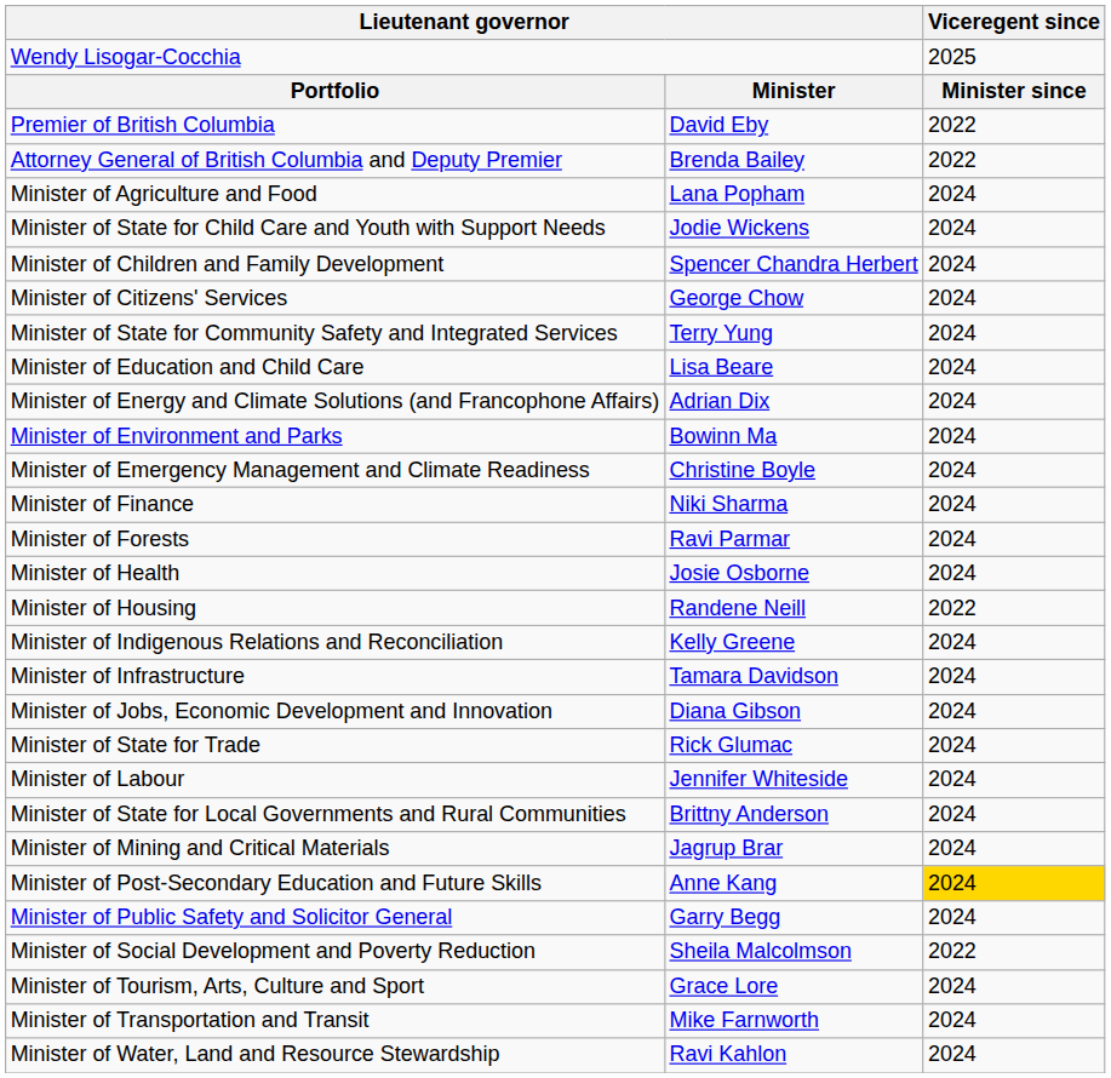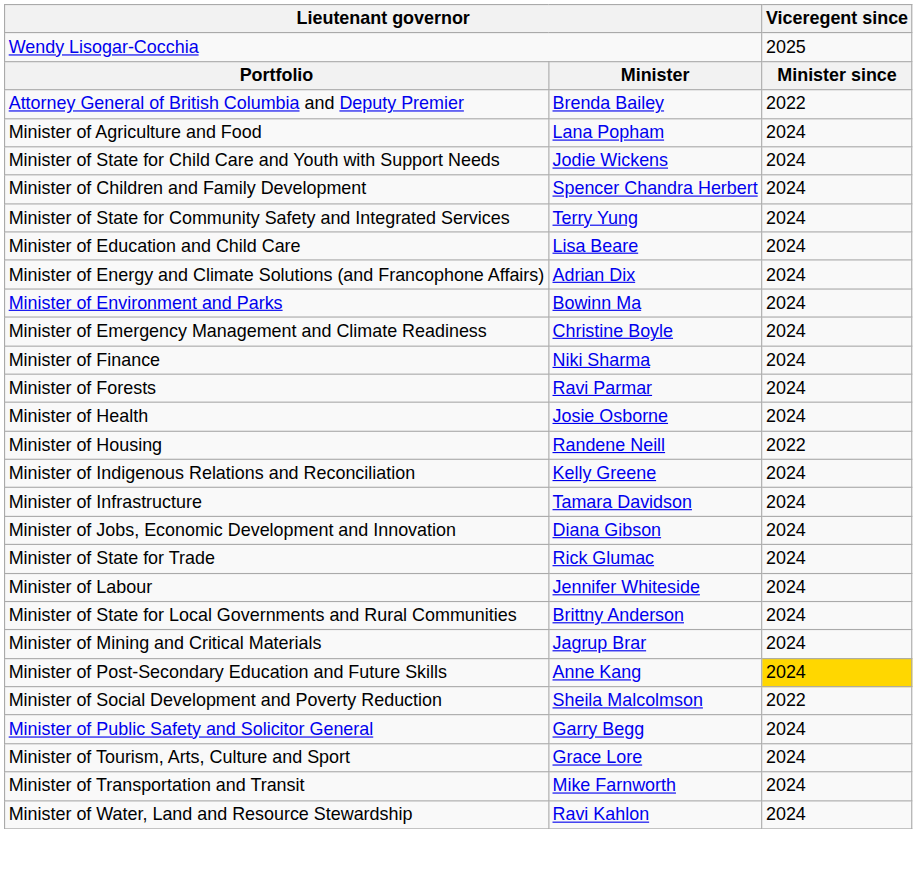 <table class="wikitable">
 <tr>
 <th colspan="2">Lieutenant governor</th>
 <th>Viceregent since</th>
 </tr>
 <tr>
 <td colspan="2"><a href='#'>Wendy Lisogar-Cocchia</a></td>
 <td>2025</td>
 </tr>
 <tr>
 <th>Portfolio</th>
 <th>Minister</th>
 <th>Minister since</th>
-</tr>
-<tr>
-<td><a href='#'>Premier of British Columbia</a></td>
-<td><a href='#'>David Eby</a></td>
-<td>2022</td>
 </tr>
 <tr>
 <td><a href='#'>Attorney General of British Columbia</a> and <a href='#'>Deputy Premier</a></td>
 <td><a href='#'>Brenda Bailey</a></td>
 <td>2022</td>
 </tr>
 <tr>
 <td>Minister of Agriculture and Food</td>
 <td><a href='#'>Lana Popham</a></td>
 <td>2024</td>
 </tr>
 <tr>
 <td>Minister of State for Child Care and Youth with Support Needs</td>
 <td><a href='#'>Jodie Wickens</a></td>
 <td>2024</td>
 </tr>
 <tr>
 <td>Minister of Children and Family Development</td>
 <td><a href='#'>Spencer Chandra Herbert</a></td>
-<td>2024</td>
-</tr>
-<tr>
-<td>Minister of Citizens' Services</td>
-<td><a href='#'>George Chow</a></td>
 <td>2024</td>
 </tr>
 <tr>
 <td>Minister of State for Community Safety and Integrated Services</td>
 <td><a href='#'>Terry Yung</a></td>
 <td>2024</td>
 </tr>
 <tr>
 <td>Minister of Education and Child Care</td>
 <td><a href='#'>Lisa Beare</a></td>
 <td>2024</td>
 </tr>
 <tr>
 <td>Minister of Energy and Climate Solutions (and Francophone Affairs)</td>
 <td><a href='#'>Adrian Dix</a></td>
 <td>2024</td>
 </tr>
 <tr>
 <td><a href='#'>Minister of Environment and Parks</a></td>
 <td><a href='#'>Bowinn Ma</a></td>
 <td>2024</td>
 </tr>
 <tr>
 <td>Minister of Emergency Management and Climate Readiness</td>
 <td><a href='#'>Christine Boyle</a></td>
 <td>2024</td>
 </tr>
 <tr>
 <td>Minister of Finance</td>
 <td><a href='#'>Niki Sharma</a></td>
 <td>2024</td>
 </tr>
 <tr>
 <td>Minister of Forests</td>
 <td><a href='#'>Ravi Parmar</a></td>
 <td>2024</td>
 </tr>
 <tr>
 <td>Minister of Health</td>
 <td><a href='#'>Josie Osborne</a></td>
 <td>2024</td>
 </tr>
 <tr>
 <td>Minister of Housing</td>
 <td><a href='#'>Randene Neill</a></td>
 <td>2022</td>
 </tr>
 <tr>
 <td>Minister of Indigenous Relations and Reconciliation</td>
 <td><a href='#'>Kelly Greene</a></td>
 <td>2024</td>
 </tr>
 <tr>
 <td>Minister of Infrastructure</td>
 <td><a href='#'>Tamara Davidson</a></td>
 <td>2024</td>
 </tr>
 <tr>
 <td>Minister of Jobs, Economic Development and Innovation</td>
 <td><a href='#'>Diana Gibson</a></td>
 <td>2024</td>
 </tr>
 <tr>
 <td>Minister of State for Trade</td>
 <td><a href='#'>Rick Glumac</a></td>
 <td>2024</td>
 </tr>
 <tr>
 <td>Minister of Labour</td>
 <td><a href='#'>Jennifer Whiteside</a></td>
 <td>2024</td>
 </tr>
 <tr>
 <td>Minister of State for Local Governments and Rural Communities</td>
 <td><a href='#'>Brittny Anderson</a></td>
 <td>2024</td>
 </tr>
 <tr>
 <td>Minister of Mining and Critical Materials</td>
 <td><a href='#'>Jagrup Brar</a></td>
 <td>2024</td>
 </tr>
 <tr>
 <td>Minister of Post-Secondary Education and Future Skills</td>
 <td><a href='#'>Anne Kang</a></td>
 <td style="background: gold;">2024</td>
 </tr>
 <tr>
+<td>Minister of Social Development and Poverty Reduction</td>
+<td><a href='#'>Sheila Malcolmson</a></td>
+<td>2022</td>
+</tr>
+<tr>
 <td><a href='#'>Minister of Public Safety and Solicitor General</a></td>
 <td><a href='#'>Garry Begg</a></td>
 <td>2024</td>
-</tr>
-<tr>
-<td>Minister of Social Development and Poverty Reduction</td>
-<td><a href='#'>Sheila Malcolmson</a></td>
-<td>2022</td>
 </tr>
 <tr>
 <td>Minister of Tourism, Arts, Culture and Sport</td>
 <td><a href='#'>Grace Lore</a></td>
 <td>2024</td>
 </tr>
 <tr>
 <td>Minister of Transportation and Transit</td>
 <td><a href='#'>Mike Farnworth</a></td>
 <td>2024</td>
 </tr>
 <tr>
 <td>Minister of Water, Land and Resource Stewardship</td>
 <td><a href='#'>Ravi Kahlon</a></td>
 <td>2024</td>
 </tr>
 </table>
